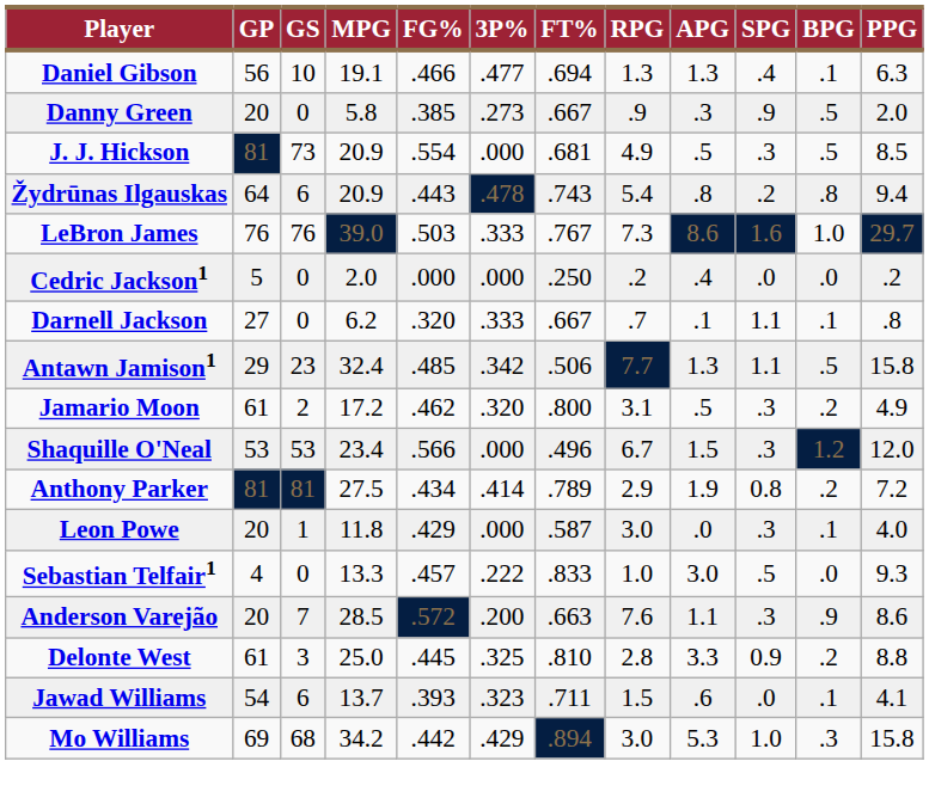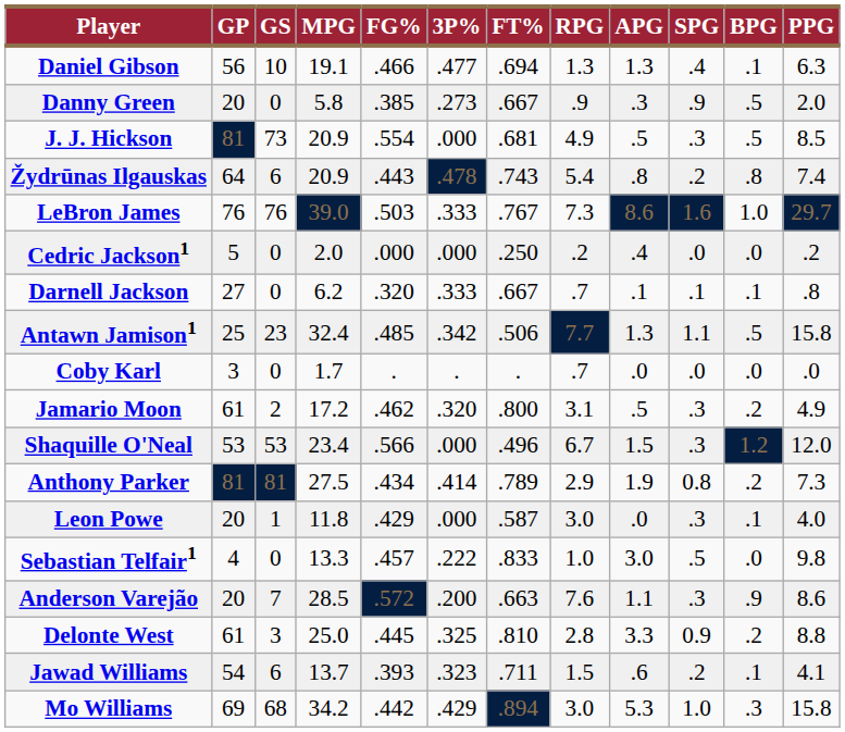 <table class="wikitable sortable" style="text-align:right;">
 <tr>
 <th style="background:#9D2235; color:#FFFFFF; border-top:#8C714C 3px solid; border-bottom:#8C714C 3px solid;">Player</th>
 <th style="background:#9D2235; color:#FFFFFF; border-top:#8C714C 3px solid; border-bottom:#8C714C 3px solid;">GP</th>
 <th style="background:#9D2235; color:#FFFFFF; border-top:#8C714C 3px solid; border-bottom:#8C714C 3px solid;">GS</th>
 <th style="background:#9D2235; color:#FFFFFF; border-top:#8C714C 3px solid; border-bottom:#8C714C 3px solid;">MPG</th>
 <th style="background:#9D2235; color:#FFFFFF; border-top:#8C714C 3px solid; border-bottom:#8C714C 3px solid;">FG%</th>
 <th style="background:#9D2235; color:#FFFFFF; border-top:#8C714C 3px solid; border-bottom:#8C714C 3px solid;">3P%</th>
 <th style="background:#9D2235; color:#FFFFFF; border-top:#8C714C 3px solid; border-bottom:#8C714C 3px solid;">FT%</th>
 <th style="background:#9D2235; color:#FFFFFF; border-top:#8C714C 3px solid; border-bottom:#8C714C 3px solid;">RPG</th>
 <th style="background:#9D2235; color:#FFFFFF; border-top:#8C714C 3px solid; border-bottom:#8C714C 3px solid;">APG</th>
 <th style="background:#9D2235; color:#FFFFFF; border-top:#8C714C 3px solid; border-bottom:#8C714C 3px solid;">SPG</th>
 <th style="background:#9D2235; color:#FFFFFF; border-top:#8C714C 3px solid; border-bottom:#8C714C 3px solid;">BPG</th>
 <th style="background:#9D2235; color:#FFFFFF; border-top:#8C714C 3px solid; border-bottom:#8C714C 3px solid;">PPG</th>
 </tr>
 <tr align="center" bgcolor="">
 <td><strong><a href='#'>Daniel Gibson</a></strong></td>
 <td>56</td>
 <td>10</td>
 <td>19.1</td>
 <td>.466</td>
 <td>.477</td>
 <td>.694</td>
 <td>1.3</td>
 <td>1.3</td>
 <td>.4</td>
 <td>.1</td>
 <td>6.3</td>
 </tr>
 <tr align="center" bgcolor="#f0f0f0">
 <td><strong><a href='#'>Danny Green</a></strong></td>
 <td>20</td>
 <td>0</td>
 <td>5.8</td>
 <td>.385</td>
 <td>.273</td>
 <td>.667</td>
 <td>.9</td>
 <td>.3</td>
 <td>.9</td>
 <td>.5</td>
 <td>2.0</td>
 </tr>
 <tr align="center" bgcolor="">
 <td><strong><a href='#'>J. J. Hickson</a></strong></td>
 <td style="background:#041E42; color:#8C714C">81</td>
 <td>73</td>
 <td>20.9</td>
 <td>.554</td>
 <td>.000</td>
 <td>.681</td>
 <td>4.9</td>
 <td>.5</td>
 <td>.3</td>
 <td>.5</td>
 <td>8.5</td>
 </tr>
 <tr align="center" bgcolor="#f0f0f0">
 <td><strong><a href='#'>Žydrūnas Ilgauskas</a></strong></td>
 <td>64</td>
 <td>6</td>
 <td>20.9</td>
 <td>.443</td>
 <td style="background:#041E42; color:#8C714C">.478</td>
 <td>.743</td>
 <td>5.4</td>
 <td>.8</td>
 <td>.2</td>
 <td>.8</td>
-<td>9.4</td>
+<td>7.4</td>
 </tr>
 <tr align="center" bgcolor="">
 <td><strong><a href='#'>LeBron James</a></strong></td>
 <td>76</td>
 <td>76</td>
 <td style="background:#041E42; color:#8C714C">39.0</td>
 <td>.503</td>
 <td>.333</td>
 <td>.767</td>
 <td>7.3</td>
 <td style="background:#041E42; color:#8C714C">8.6</td>
 <td style="background:#041E42; color:#8C714C">1.6</td>
 <td>1.0</td>
 <td style="background:#041E42; color:#8C714C">29.7</td>
 </tr>
 <tr align="center" bgcolor="#f0f0f0">
 <td><strong><a href='#'>Cedric Jackson</a><sup>1</sup></strong></td>
 <td>5</td>
 <td>0</td>
 <td>2.0</td>
 <td>.000</td>
 <td>.000</td>
 <td>.250</td>
 <td>.2</td>
 <td>.4</td>
 <td>.0</td>
 <td>.0</td>
 <td>.2</td>
 </tr>
 <tr align="center" bgcolor="">
 <td><strong><a href='#'>Darnell Jackson</a></strong></td>
 <td>27</td>
 <td>0</td>
 <td>6.2</td>
 <td>.320</td>
 <td>.333</td>
 <td>.667</td>
 <td>.7</td>
 <td>.1</td>
-<td>1.1</td>
+<td>.1</td>
 <td>.1</td>
 <td>.8</td>
 </tr>
 <tr align="center" bgcolor="#f0f0f0">
 <td><strong><a href='#'>Antawn Jamison</a><sup>1</sup></strong></td>
-<td>29</td>
+<td>25</td>
 <td>23</td>
 <td>32.4</td>
 <td>.485</td>
 <td>.342</td>
 <td>.506</td>
 <td style="background:#041E42; color:#8C714C">7.7</td>
 <td>1.3</td>
 <td>1.1</td>
 <td>.5</td>
 <td>15.8</td>
+</tr>
+<tr align="center" bgcolor="">
+<td><strong><a href='#'>Coby Karl</a></strong></td>
+<td>3</td>
+<td>0</td>
+<td>1.7</td>
+<td>.</td>
+<td>.</td>
+<td>.</td>
+<td>.7</td>
+<td>.0</td>
+<td>.0</td>
+<td>.0</td>
+<td>.0</td>
 </tr>
 <tr align="center" bgcolor="">
 <td><strong><a href='#'>Jamario Moon</a></strong></td>
 <td>61</td>
 <td>2</td>
 <td>17.2</td>
 <td>.462</td>
 <td>.320</td>
 <td>.800</td>
 <td>3.1</td>
 <td>.5</td>
 <td>.3</td>
 <td>.2</td>
 <td>4.9</td>
 </tr>
 <tr align="center" bgcolor="#f0f0f0">
 <td><strong><a href='#'>Shaquille O'Neal</a></strong></td>
 <td>53</td>
 <td>53</td>
 <td>23.4</td>
 <td>.566</td>
 <td>.000</td>
 <td>.496</td>
 <td>6.7</td>
 <td>1.5</td>
 <td>.3</td>
 <td style="background:#041E42; color:#8C714C">1.2</td>
 <td>12.0</td>
 </tr>
 <tr align="center" bgcolor="">
 <td><strong><a href='#'>Anthony Parker</a></strong></td>
 <td style="background:#041E42; color:#8C714C">81</td>
 <td style="background:#041E42; color:#8C714C">81</td>
 <td>27.5</td>
 <td>.434</td>
 <td>.414</td>
 <td>.789</td>
 <td>2.9</td>
 <td>1.9</td>
 <td>0.8</td>
 <td>.2</td>
-<td>7.2</td>
+<td>7.3</td>
 </tr>
 <tr align="center" bgcolor="#f0f0f0">
 <td><strong><a href='#'>Leon Powe</a></strong></td>
 <td>20</td>
 <td>1</td>
 <td>11.8</td>
 <td>.429</td>
 <td>.000</td>
 <td>.587</td>
 <td>3.0</td>
 <td>.0</td>
 <td>.3</td>
 <td>.1</td>
 <td>4.0</td>
 </tr>
 <tr align="center" bgcolor="">
 <td><strong><a href='#'>Sebastian Telfair</a><sup>1</sup></strong></td>
 <td>4</td>
 <td>0</td>
 <td>13.3</td>
 <td>.457</td>
 <td>.222</td>
 <td>.833</td>
 <td>1.0</td>
 <td>3.0</td>
 <td>.5</td>
 <td>.0</td>
-<td>9.3</td>
+<td>9.8</td>
 </tr>
 <tr align="center" bgcolor="#f0f0f0">
 <td><strong><a href='#'>Anderson Varejão</a></strong></td>
 <td>20</td>
 <td>7</td>
 <td>28.5</td>
 <td style="background:#041E42; color:#8C714C">.572</td>
 <td>.200</td>
 <td>.663</td>
 <td>7.6</td>
 <td>1.1</td>
 <td>.3</td>
 <td>.9</td>
 <td>8.6</td>
 </tr>
 <tr align="center" bgcolor="">
 <td><strong><a href='#'>Delonte West</a></strong></td>
 <td>61</td>
 <td>3</td>
 <td>25.0</td>
 <td>.445</td>
 <td>.325</td>
 <td>.810</td>
 <td>2.8</td>
 <td>3.3</td>
 <td>0.9</td>
 <td>.2</td>
 <td>8.8</td>
 </tr>
 <tr align="center" bgcolor="#f0f0f0">
 <td><strong><a href='#'>Jawad Williams</a></strong></td>
 <td>54</td>
 <td>6</td>
 <td>13.7</td>
 <td>.393</td>
 <td>.323</td>
 <td>.711</td>
 <td>1.5</td>
 <td>.6</td>
-<td>.0</td>
+<td>.2</td>
 <td>.1</td>
 <td>4.1</td>
 </tr>
 <tr align="center" bgcolor="">
 <td><strong><a href='#'>Mo Williams</a></strong></td>
 <td>69</td>
 <td>68</td>
 <td>34.2</td>
 <td>.442</td>
 <td>.429</td>
 <td style="background:#041E42; color:#8C714C">.894</td>
 <td>3.0</td>
 <td>5.3</td>
 <td>1.0</td>
 <td>.3</td>
 <td>15.8</td>
 </tr>
 </table>
